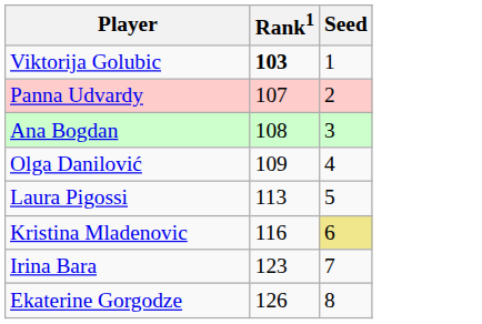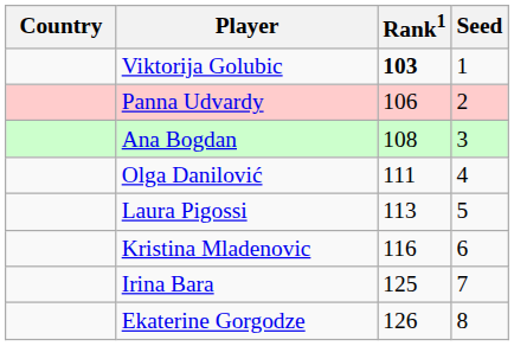 <table class="sortable wikitable">
 <tr>
+<th width="70">Country</th>
 <th width="175">Player</th>
 <th>Rank<sup>1</sup></th>
 <th>Seed</th>
 </tr>
 <tr>
+<td></td>
 <td><a href='#'>Viktorija Golubic</a></td>
 <td><strong>103</strong></td>
 <td>1</td>
 </tr>
 <tr style="background:#fcc;">
+<td></td>
 <td><a href='#'>Panna Udvardy</a></td>
-<td>107</td>
+<td>106</td>
 <td>2</td>
 </tr>
 <tr style="background:#cfc;">
+<td></td>
 <td><a href='#'>Ana Bogdan</a></td>
 <td>108</td>
 <td>3</td>
 </tr>
 <tr>
+<td></td>
 <td><a href='#'>Olga Danilović</a></td>
-<td>109</td>
+<td>111</td>
 <td>4</td>
 </tr>
 <tr>
+<td></td>
 <td><a href='#'>Laura Pigossi</a></td>
 <td>113</td>
 <td>5</td>
 </tr>
 <tr>
+<td></td>
 <td><a href='#'>Kristina Mladenovic</a></td>
 <td>116</td>
-<td style="background: khaki;">6</td>
+<td>6</td>
 </tr>
 <tr>
+<td></td>
 <td><a href='#'>Irina Bara</a></td>
-<td>123</td>
+<td>125</td>
 <td>7</td>
 </tr>
 <tr>
+<td></td>
 <td><a href='#'>Ekaterine Gorgodze</a></td>
 <td>126</td>
 <td>8</td>
 </tr>
 </table>
